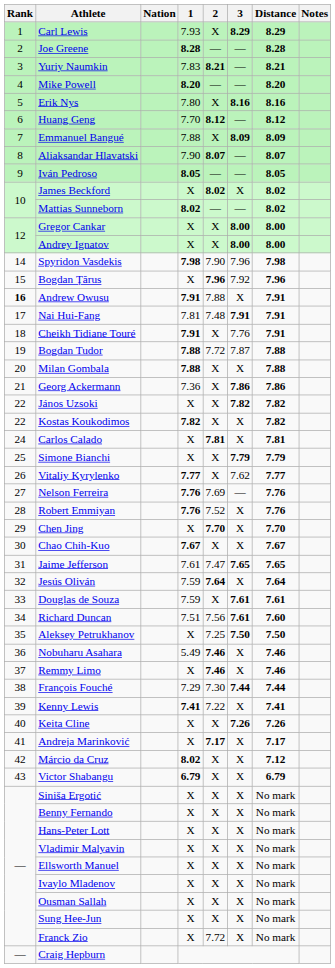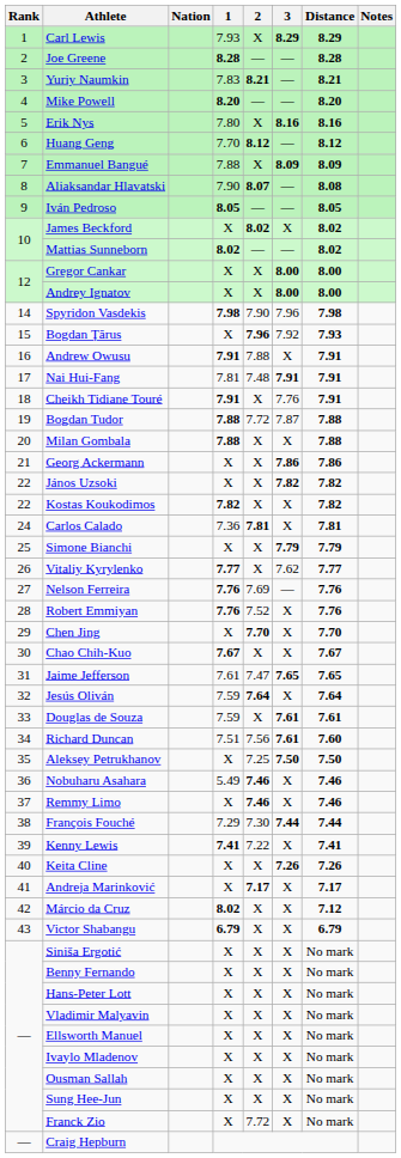 <table class="wikitable sortable" style="text-align:center">
 <tr>
 <th>Rank</th>
 <th>Athlete</th>
 <th>Nation</th>
 <th>1</th>
 <th>2</th>
 <th>3</th>
 <th>Distance</th>
 <th>Notes</th>
 </tr>
 <tr bgcolor=bbf3bb>
 <td>1</td>
 <td align=left><a href='#'>Carl Lewis</a></td>
 <td align=left></td>
 <td>7.93</td>
 <td data-sort-value=1.00>X</td>
 <td><strong>8.29</strong></td>
 <td><strong>8.29</strong></td>
 <td></td>
 </tr>
 <tr bgcolor=bbf3bb>
 <td>2</td>
 <td align=left><a href='#'>Joe Greene</a></td>
 <td align=left></td>
 <td><strong>8.28</strong></td>
 <td data-sort-value=1.00>—</td>
 <td data-sort-value=1.00>—</td>
 <td><strong>8.28</strong></td>
 <td></td>
 </tr>
 <tr bgcolor=bbf3bb>
 <td>3</td>
 <td align=left><a href='#'>Yuriy Naumkin</a></td>
 <td align=left></td>
 <td>7.83</td>
 <td><strong>8.21</strong></td>
 <td data-sort-value=1.00>—</td>
 <td><strong>8.21</strong></td>
 <td></td>
 </tr>
 <tr bgcolor=bbf3bb>
 <td>4</td>
 <td align=left><a href='#'>Mike Powell</a></td>
 <td align=left></td>
 <td><strong>8.20</strong></td>
 <td data-sort-value=1.00>—</td>
 <td data-sort-value=1.00>—</td>
 <td><strong>8.20</strong></td>
 <td></td>
 </tr>
 <tr bgcolor=bbf3bb>
 <td>5</td>
 <td align=left><a href='#'>Erik Nys</a></td>
 <td align=left></td>
 <td>7.80</td>
 <td data-sort-value=1.00>X</td>
 <td><strong>8.16</strong></td>
 <td><strong>8.16</strong></td>
 <td></td>
 </tr>
 <tr bgcolor=bbf3bb>
 <td>6</td>
 <td align=left><a href='#'>Huang Geng</a></td>
 <td align=left></td>
 <td>7.70</td>
 <td><strong>8.12</strong></td>
 <td data-sort-value=1.00>—</td>
 <td><strong>8.12</strong></td>
 <td></td>
 </tr>
 <tr bgcolor=bbf3bb>
 <td>7</td>
 <td align=left><a href='#'>Emmanuel Bangué</a></td>
 <td align=left></td>
 <td>7.88</td>
 <td data-sort-value=1.00>X</td>
 <td><strong>8.09</strong></td>
 <td><strong>8.09</strong></td>
 <td></td>
 </tr>
 <tr bgcolor=bbf3bb>
 <td>8</td>
 <td align=left><a href='#'>Aliaksandar Hlavatski</a></td>
 <td align=left></td>
 <td>7.90</td>
 <td><strong>8.07</strong></td>
 <td data-sort-value=1.00>—</td>
-<td><strong>8.07</strong></td>
+<td><strong>8.08</strong></td>
 <td></td>
 </tr>
 <tr bgcolor=bbf3bb>
 <td>9</td>
 <td align=left><a href='#'>Iván Pedroso</a></td>
 <td align=left></td>
 <td><strong>8.05</strong></td>
 <td data-sort-value=1.00>—</td>
 <td data-sort-value=1.00>—</td>
 <td><strong>8.05</strong></td>
 <td></td>
 </tr>
 <tr bgcolor=ccf9cc>
 <td rowspan=2>10</td>
 <td align=left><a href='#'>James Beckford</a></td>
 <td align=left></td>
 <td data-sort-value=1.00>X</td>
 <td><strong>8.02</strong></td>
 <td data-sort-value=1.00>X</td>
 <td><strong>8.02</strong></td>
 <td></td>
 </tr>
 <tr bgcolor=ccf9cc>
 <td align=left><a href='#'>Mattias Sunneborn</a></td>
 <td align=left></td>
 <td><strong>8.02</strong></td>
 <td data-sort-value=1.00>—</td>
 <td data-sort-value=1.00>—</td>
 <td><strong>8.02</strong></td>
 <td></td>
 </tr>
 <tr bgcolor=ccf9cc>
 <td rowspan=2>12</td>
 <td align=left><a href='#'>Gregor Cankar</a></td>
 <td align=left></td>
 <td data-sort-value=1.00>X</td>
 <td data-sort-value=1.00>X</td>
 <td><strong>8.00</strong></td>
 <td><strong>8.00</strong></td>
 <td></td>
 </tr>
 <tr bgcolor=ccf9cc>
 <td align=left><a href='#'>Andrey Ignatov</a></td>
 <td align=left></td>
 <td data-sort-value=1.00>X</td>
 <td data-sort-value=1.00>X</td>
 <td><strong>8.00</strong></td>
 <td><strong>8.00</strong></td>
 <td></td>
 </tr>
 <tr>
 <td>14</td>
 <td align=left><a href='#'>Spyridon Vasdekis</a></td>
 <td align=left></td>
 <td><strong>7.98</strong></td>
 <td>7.90</td>
 <td>7.96</td>
 <td><strong>7.98</strong></td>
 <td></td>
 </tr>
 <tr>
 <td>15</td>
 <td align=left><a href='#'>Bogdan Ţărus</a></td>
 <td align=left></td>
 <td data-sort-value=1.00>X</td>
 <td><strong>7.96</strong></td>
 <td>7.92</td>
-<td><strong>7.96</strong></td>
+<td><strong>7.93</strong></td>
 <td></td>
 </tr>
 <tr>
-<td><strong>16</strong></td>
+<td>16</td>
 <td align=left><a href='#'>Andrew Owusu</a></td>
 <td align=left></td>
 <td><strong>7.91</strong></td>
 <td>7.88</td>
 <td data-sort-value=1.00>X</td>
 <td><strong>7.91</strong></td>
 <td></td>
 </tr>
 <tr>
 <td>17</td>
 <td align=left><a href='#'>Nai Hui-Fang</a></td>
 <td align=left></td>
 <td>7.81</td>
 <td>7.48</td>
 <td><strong>7.91</strong></td>
 <td><strong>7.91</strong></td>
 <td></td>
 </tr>
 <tr>
 <td>18</td>
 <td align=left><a href='#'>Cheikh Tidiane Touré</a></td>
 <td align=left></td>
 <td><strong>7.91</strong></td>
 <td data-sort-value=1.00>X</td>
 <td>7.76</td>
 <td><strong>7.91</strong></td>
 <td></td>
 </tr>
 <tr>
 <td>19</td>
 <td align=left><a href='#'>Bogdan Tudor</a></td>
 <td align=left></td>
 <td><strong>7.88</strong></td>
 <td>7.72</td>
 <td>7.87</td>
 <td><strong>7.88</strong></td>
 <td></td>
 </tr>
 <tr>
 <td>20</td>
 <td align=left><a href='#'>Milan Gombala</a></td>
 <td align=left></td>
 <td><strong>7.88</strong></td>
 <td data-sort-value=1.00>X</td>
 <td data-sort-value=1.00>X</td>
 <td><strong>7.88</strong></td>
 <td></td>
 </tr>
 <tr>
 <td>21</td>
 <td align=left><a href='#'>Georg Ackermann</a></td>
 <td align=left></td>
-<td>7.36</td>
+<td data-sort-value=1.00>X</td>
 <td data-sort-value=1.00>X</td>
 <td><strong>7.86</strong></td>
 <td><strong>7.86</strong></td>
 <td></td>
 </tr>
 <tr>
 <td>22</td>
 <td align=left><a href='#'>János Uzsoki</a></td>
 <td align=left></td>
 <td data-sort-value=1.00>X</td>
 <td data-sort-value=1.00>X</td>
 <td><strong>7.82</strong></td>
 <td><strong>7.82</strong></td>
 <td></td>
 </tr>
 <tr>
 <td>22</td>
 <td align=left><a href='#'>Kostas Koukodimos</a></td>
 <td align=left></td>
 <td><strong>7.82</strong></td>
 <td data-sort-value=1.00>X</td>
 <td data-sort-value=1.00>X</td>
 <td><strong>7.82</strong></td>
 <td></td>
 </tr>
 <tr>
 <td>24</td>
 <td align=left><a href='#'>Carlos Calado</a></td>
 <td align=left></td>
-<td data-sort-value=1.00>X</td>
+<td>7.36</td>
 <td><strong>7.81</strong></td>
 <td data-sort-value=1.00>X</td>
 <td><strong>7.81</strong></td>
 <td></td>
 </tr>
 <tr>
 <td>25</td>
 <td align=left><a href='#'>Simone Bianchi</a></td>
 <td align=left></td>
 <td data-sort-value=1.00>X</td>
 <td data-sort-value=1.00>X</td>
 <td><strong>7.79</strong></td>
 <td><strong>7.79</strong></td>
 <td></td>
 </tr>
 <tr>
 <td>26</td>
 <td align=left><a href='#'>Vitaliy Kyrylenko</a></td>
 <td align=left></td>
 <td><strong>7.77</strong></td>
 <td data-sort-value=1.00>X</td>
 <td>7.62</td>
 <td><strong>7.77</strong></td>
 <td></td>
 </tr>
 <tr>
 <td>27</td>
 <td align=left><a href='#'>Nelson Ferreira</a></td>
 <td align=left></td>
 <td><strong>7.76</strong></td>
 <td>7.69</td>
 <td data-sort-value=1.00>—</td>
 <td><strong>7.76</strong></td>
 <td></td>
 </tr>
 <tr>
 <td>28</td>
 <td align=left><a href='#'>Robert Emmiyan</a></td>
 <td align=left></td>
 <td><strong>7.76</strong></td>
 <td>7.52</td>
 <td data-sort-value=1.00>X</td>
 <td><strong>7.76</strong></td>
 <td></td>
 </tr>
 <tr>
 <td>29</td>
 <td align=left><a href='#'>Chen Jing</a></td>
 <td align=left></td>
 <td data-sort-value=1.00>X</td>
 <td><strong>7.70</strong></td>
 <td data-sort-value=1.00>X</td>
 <td><strong>7.70</strong></td>
 <td></td>
 </tr>
 <tr>
 <td>30</td>
 <td align=left><a href='#'>Chao Chih-Kuo</a></td>
 <td align=left></td>
 <td><strong>7.67</strong></td>
 <td data-sort-value=1.00>X</td>
 <td data-sort-value=1.00>X</td>
 <td><strong>7.67</strong></td>
 <td></td>
 </tr>
 <tr>
 <td>31</td>
 <td align=left><a href='#'>Jaime Jefferson</a></td>
 <td align=left></td>
 <td>7.61</td>
 <td>7.47</td>
 <td><strong>7.65</strong></td>
 <td><strong>7.65</strong></td>
 <td></td>
 </tr>
 <tr>
 <td>32</td>
 <td align=left><a href='#'>Jesús Oliván</a></td>
 <td align=left></td>
 <td>7.59</td>
 <td><strong>7.64</strong></td>
 <td data-sort-value=1.00>X</td>
 <td><strong>7.64</strong></td>
 <td></td>
 </tr>
 <tr>
 <td>33</td>
 <td align=left><a href='#'>Douglas de Souza</a></td>
 <td align=left></td>
 <td>7.59</td>
 <td data-sort-value=1.00>X</td>
 <td><strong>7.61</strong></td>
 <td><strong>7.61</strong></td>
 <td></td>
 </tr>
 <tr>
 <td>34</td>
 <td align=left><a href='#'>Richard Duncan</a></td>
 <td align=left></td>
 <td>7.51</td>
 <td>7.56</td>
 <td><strong>7.61</strong></td>
 <td><strong>7.60</strong></td>
 <td></td>
 </tr>
 <tr>
 <td>35</td>
 <td align=left><a href='#'>Aleksey Petrukhanov</a></td>
 <td align=left></td>
 <td data-sort-value=1.00>X</td>
 <td>7.25</td>
 <td><strong>7.50</strong></td>
 <td><strong>7.50</strong></td>
 <td></td>
 </tr>
 <tr>
 <td>36</td>
 <td align=left><a href='#'>Nobuharu Asahara</a></td>
 <td align=left></td>
 <td>5.49</td>
 <td><strong>7.46</strong></td>
 <td data-sort-value=1.00>X</td>
 <td><strong>7.46</strong></td>
 <td></td>
 </tr>
 <tr>
 <td>37</td>
 <td align=left><a href='#'>Remmy Limo</a></td>
 <td align=left></td>
 <td data-sort-value=1.00>X</td>
 <td><strong>7.46</strong></td>
 <td data-sort-value=1.00>X</td>
 <td><strong>7.46</strong></td>
 <td></td>
 </tr>
 <tr>
 <td>38</td>
 <td align=left><a href='#'>François Fouché</a></td>
 <td align=left></td>
 <td>7.29</td>
 <td>7.30</td>
 <td><strong>7.44</strong></td>
 <td><strong>7.44</strong></td>
 <td></td>
 </tr>
 <tr>
 <td>39</td>
 <td align=left><a href='#'>Kenny Lewis</a></td>
 <td align=left></td>
 <td><strong>7.41</strong></td>
 <td>7.22</td>
 <td data-sort-value=1.00>X</td>
 <td><strong>7.41</strong></td>
 <td></td>
 </tr>
 <tr>
 <td>40</td>
 <td align=left><a href='#'>Keita Cline</a></td>
 <td align=left></td>
 <td data-sort-value=1.00>X</td>
 <td data-sort-value=1.00>X</td>
 <td><strong>7.26</strong></td>
 <td><strong>7.26</strong></td>
 <td></td>
 </tr>
 <tr>
 <td>41</td>
 <td align=left><a href='#'>Andreja Marinković</a></td>
 <td align=left></td>
 <td data-sort-value=1.00>X</td>
 <td><strong>7.17</strong></td>
 <td data-sort-value=1.00>X</td>
 <td><strong>7.17</strong></td>
 <td></td>
 </tr>
 <tr>
 <td>42</td>
 <td align=left><a href='#'>Márcio da Cruz</a></td>
 <td align=left></td>
 <td><strong>8.02</strong></td>
 <td data-sort-value=1.00>X</td>
 <td data-sort-value=1.00>X</td>
 <td><strong>7.12</strong></td>
 <td></td>
 </tr>
 <tr>
 <td>43</td>
 <td align=left><a href='#'>Victor Shabangu</a></td>
 <td align=left></td>
 <td><strong>6.79</strong></td>
 <td data-sort-value=1.00>X</td>
 <td data-sort-value=1.00>X</td>
 <td><strong>6.79</strong></td>
 <td></td>
 </tr>
 <tr>
 <td rowspan=9 data-sort-value=44>—</td>
 <td align=left><a href='#'>Siniša Ergotić</a></td>
 <td align=left></td>
 <td data-sort-value=1.00>X</td>
 <td data-sort-value=1.00>X</td>
 <td data-sort-value=1.00>X</td>
 <td data-sort-value=1.00>No mark</td>
 <td></td>
 </tr>
 <tr>
 <td align=left><a href='#'>Benny Fernando</a></td>
 <td align=left></td>
 <td data-sort-value=1.00>X</td>
 <td data-sort-value=1.00>X</td>
 <td data-sort-value=1.00>X</td>
 <td data-sort-value=1.00>No mark</td>
 <td></td>
 </tr>
 <tr>
 <td align=left><a href='#'>Hans-Peter Lott</a></td>
 <td align=left></td>
 <td data-sort-value=1.00>X</td>
 <td data-sort-value=1.00>X</td>
 <td data-sort-value=1.00>X</td>
 <td data-sort-value=1.00>No mark</td>
 <td></td>
 </tr>
 <tr>
 <td align=left><a href='#'>Vladimir Malyavin</a></td>
 <td align=left></td>
 <td data-sort-value=1.00>X</td>
 <td data-sort-value=1.00>X</td>
 <td data-sort-value=1.00>X</td>
 <td data-sort-value=1.00>No mark</td>
 <td></td>
 </tr>
 <tr>
 <td align=left><a href='#'>Ellsworth Manuel</a></td>
 <td align=left></td>
 <td data-sort-value=1.00>X</td>
 <td data-sort-value=1.00>X</td>
 <td data-sort-value=1.00>X</td>
 <td data-sort-value=1.00>No mark</td>
 <td></td>
 </tr>
 <tr>
 <td align=left><a href='#'>Ivaylo Mladenov</a></td>
 <td align=left></td>
 <td data-sort-value=1.00>X</td>
 <td data-sort-value=1.00>X</td>
 <td data-sort-value=1.00>X</td>
 <td data-sort-value=1.00>No mark</td>
 <td></td>
 </tr>
 <tr>
 <td align=left><a href='#'>Ousman Sallah</a></td>
 <td align=left></td>
 <td data-sort-value=1.00>X</td>
 <td data-sort-value=1.00>X</td>
 <td data-sort-value=1.00>X</td>
 <td data-sort-value=1.00>No mark</td>
 <td></td>
 </tr>
 <tr>
 <td align=left><a href='#'>Sung Hee-Jun</a></td>
 <td align=left></td>
 <td data-sort-value=1.00>X</td>
 <td data-sort-value=1.00>X</td>
 <td data-sort-value=1.00>X</td>
 <td data-sort-value=1.00>No mark</td>
 <td></td>
 </tr>
 <tr>
 <td align=left><a href='#'>Franck Zio</a></td>
 <td align=left></td>
 <td data-sort-value=1.00>X</td>
 <td>7.72</td>
 <td data-sort-value=1.00>X</td>
 <td data-sort-value=1.00>No mark</td>
 <td></td>
 </tr>
 <tr>
 <td data-sort-value=53>—</td>
 <td align=left><a href='#'>Craig Hepburn</a></td>
 <td align=left></td>
 <td colspan=4></td>
 <td></td>
 </tr>
 </table>
